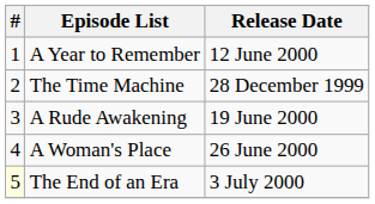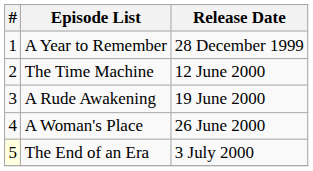 <table class="wikitable">
 <tr>
 <th>#</th>
 <th>Episode List</th>
 <th>Release Date</th>
 </tr>
 <tr>
 <td>1</td>
 <td>A Year to Remember</td>
-<td>12 June 2000</td>
+<td>28 December 1999</td>
 </tr>
 <tr>
 <td>2</td>
 <td>The Time Machine</td>
-<td>28 December 1999</td>
+<td>12 June 2000</td>
 </tr>
 <tr>
 <td>3</td>
 <td>A Rude Awakening</td>
 <td>19 June 2000</td>
 </tr>
 <tr>
 <td>4</td>
 <td>A Woman's Place</td>
 <td>26 June 2000</td>
 </tr>
 <tr>
 <td style="background: lightyellow;">5</td>
 <td>The End of an Era</td>
 <td>3 July 2000</td>
 </tr>
 <tr>
 </tr>
 </table>
